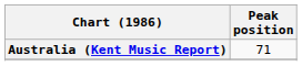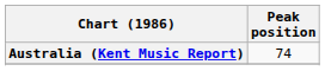 <table class="wikitable sortable plainrowheaders">
 <tr>
 <th>Chart (1986)</th>
 <th>Peak<br>position</th>
 </tr>
 <tr>
 <th scope="row">Australia (<a href='#'>Kent Music Report</a>)</th>
-<td style="text-align:center;">71</td>
+<td style="text-align:center;">74</td>
 </tr>
 <tr>
 </tr>
 <tr>
 </tr>
 <tr>
 </tr>
 <tr>
 </tr>
 <tr>
 </tr>
 <tr>
 </tr>
 <tr>
 </tr>
 <tr>
 </tr>
 <tr>
 </tr>
 <tr>
 </tr>
 <tr>
 </tr>
 <tr>
 </tr>
 </table>
